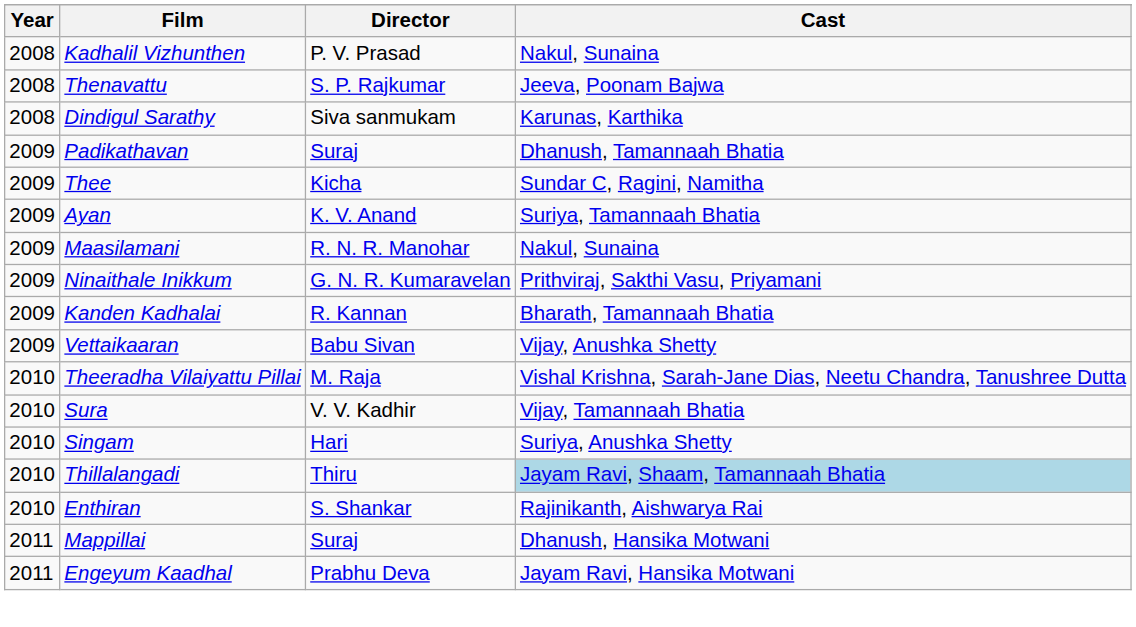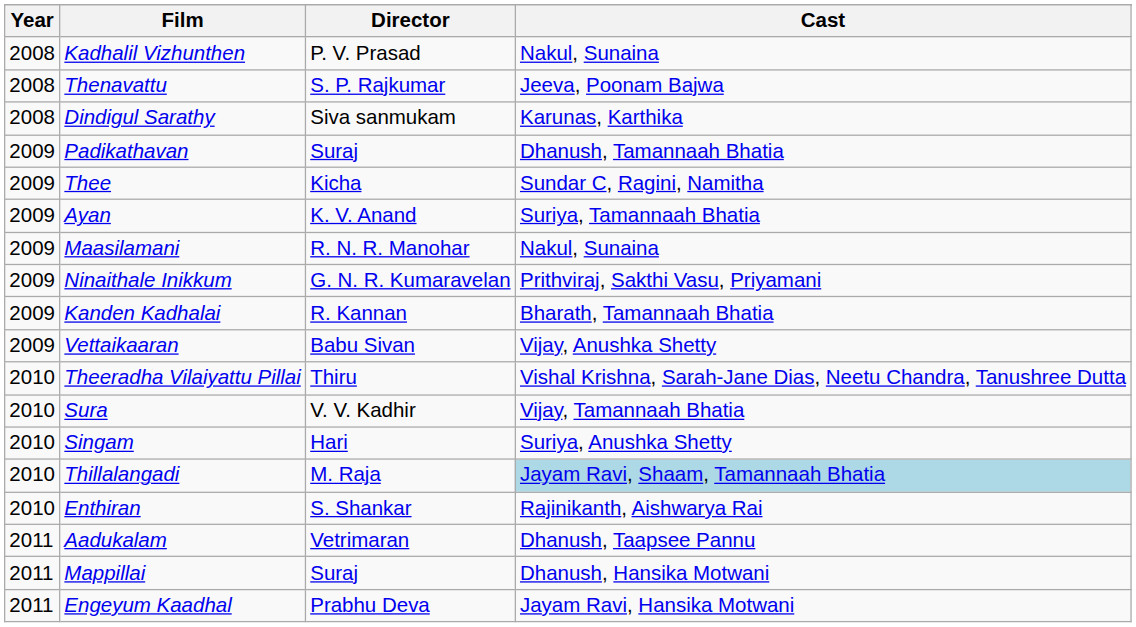 <table class="wikitable sortable">
 <tr>
 </tr>
 <tr>
 </tr>
 <tr>
 <th>Year</th>
 <th>Film</th>
 <th>Director</th>
 <th>Cast</th>
 </tr>
 <tr>
 <td>2008</td>
 <td><em><a href='#'>Kadhalil Vizhunthen</a></em></td>
 <td>P. V. Prasad</td>
 <td><a href='#'>Nakul</a>, <a href='#'>Sunaina</a></td>
 </tr>
 <tr>
 <td>2008</td>
 <td><em><a href='#'>Thenavattu</a></em></td>
 <td><a href='#'>S. P. Rajkumar</a></td>
 <td><a href='#'>Jeeva</a>, <a href='#'>Poonam Bajwa</a></td>
 </tr>
 <tr>
 <td>2008</td>
 <td><em><a href='#'>Dindigul Sarathy</a></em></td>
 <td>Siva sanmukam</td>
 <td><a href='#'>Karunas</a>, <a href='#'>Karthika</a></td>
 </tr>
 <tr>
 <td>2009</td>
 <td><em><a href='#'>Padikathavan</a></em></td>
 <td><a href='#'>Suraj</a></td>
 <td><a href='#'>Dhanush</a>, <a href='#'>Tamannaah Bhatia</a></td>
 </tr>
 <tr>
 <td>2009</td>
 <td><em><a href='#'>Thee</a></em></td>
 <td><a href='#'>Kicha</a></td>
 <td><a href='#'>Sundar C</a>, <a href='#'>Ragini</a>, <a href='#'>Namitha</a></td>
 </tr>
 <tr>
 <td>2009</td>
 <td><em><a href='#'>Ayan</a></em></td>
 <td><a href='#'>K. V. Anand</a></td>
 <td><a href='#'>Suriya</a>, <a href='#'>Tamannaah Bhatia</a></td>
 </tr>
 <tr>
 <td>2009</td>
 <td><em><a href='#'>Maasilamani</a></em></td>
 <td><a href='#'>R. N. R. Manohar</a></td>
 <td><a href='#'>Nakul</a>, <a href='#'>Sunaina</a></td>
 </tr>
 <tr>
 <td>2009</td>
 <td><em><a href='#'>Ninaithale Inikkum</a></em></td>
 <td><a href='#'>G. N. R. Kumaravelan</a></td>
 <td><a href='#'>Prithviraj</a>, <a href='#'>Sakthi Vasu</a>, <a href='#'>Priyamani</a></td>
 </tr>
 <tr>
 <td>2009</td>
 <td><em><a href='#'>Kanden Kadhalai</a></em></td>
 <td><a href='#'>R. Kannan</a></td>
 <td><a href='#'>Bharath</a>, <a href='#'>Tamannaah Bhatia</a></td>
 </tr>
 <tr>
 <td>2009</td>
 <td><em><a href='#'>Vettaikaaran</a></em></td>
 <td><a href='#'>Babu Sivan</a></td>
 <td><a href='#'>Vijay</a>, <a href='#'>Anushka Shetty</a></td>
 </tr>
 <tr>
 <td>2010</td>
 <td><em><a href='#'>Theeradha Vilaiyattu Pillai</a></em></td>
-<td><a href='#'>M. Raja</a></td>
+<td><a href='#'>Thiru</a></td>
 <td><a href='#'>Vishal Krishna</a>, <a href='#'>Sarah-Jane Dias</a>, <a href='#'>Neetu Chandra</a>, <a href='#'>Tanushree Dutta</a></td>
 </tr>
 <tr>
 <td>2010</td>
 <td><em><a href='#'>Sura</a></em></td>
 <td>V. V. Kadhir</td>
 <td><a href='#'>Vijay</a>, <a href='#'>Tamannaah Bhatia</a></td>
 </tr>
 <tr>
 <td>2010</td>
 <td><em><a href='#'>Singam</a></em></td>
 <td><a href='#'>Hari</a></td>
 <td><a href='#'>Suriya</a>, <a href='#'>Anushka Shetty</a></td>
 </tr>
 <tr>
 <td>2010</td>
 <td><em><a href='#'>Thillalangadi</a></em></td>
-<td><a href='#'>Thiru</a></td>
+<td><a href='#'>M. Raja</a></td>
 <td style="background: lightblue;"><a href='#'>Jayam Ravi</a>, <a href='#'>Shaam</a>, <a href='#'>Tamannaah Bhatia</a></td>
 </tr>
 <tr>
 <td>2010</td>
 <td><em><a href='#'>Enthiran</a></em></td>
 <td><a href='#'>S. Shankar</a></td>
 <td><a href='#'>Rajinikanth</a>, <a href='#'>Aishwarya Rai</a></td>
+</tr>
+<tr>
+<td>2011</td>
+<td><em><a href='#'>Aadukalam</a></em></td>
+<td><a href='#'>Vetrimaran</a></td>
+<td><a href='#'>Dhanush</a>, <a href='#'>Taapsee Pannu</a></td>
 </tr>
 <tr>
 <td>2011</td>
 <td><em><a href='#'>Mappillai</a></em></td>
 <td><a href='#'>Suraj</a></td>
 <td><a href='#'>Dhanush</a>, <a href='#'>Hansika Motwani</a></td>
 </tr>
 <tr>
 <td>2011</td>
 <td><em><a href='#'>Engeyum Kaadhal</a></em></td>
 <td><a href='#'>Prabhu Deva</a></td>
 <td><a href='#'>Jayam Ravi</a>, <a href='#'>Hansika Motwani</a></td>
 </tr>
 </table>
